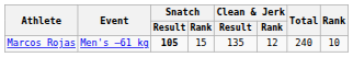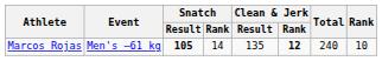 <table class="wikitable" style="font-size:90%">
 <tr>
 <th rowspan="2">Athlete</th>
 <th rowspan="2">Event</th>
 <th colspan="2">Snatch</th>
 <th colspan="2">Clean & Jerk</th>
 <th rowspan="2">Total</th>
 <th rowspan="2">Rank</th>
 </tr>
 <tr style="font-size:95%">
 <th>Result</th>
 <th>Rank</th>
 <th>Result</th>
 <th>Rank</th>
 </tr>
 <tr align=center>
 <td align=left><a href='#'>Marcos Rojas</a></td>
 <td align=left><a href='#'>Men's –61 kg</a></td>
 <td><strong>105</strong></td>
-<td>15</td>
+<td>14</td>
 <td>135</td>
-<td>12</td>
+<td><strong>12</strong></td>
 <td>240</td>
 <td>10</td>
 </tr>
 </table>
